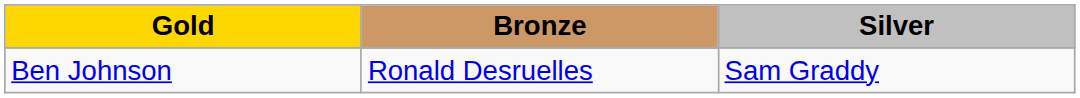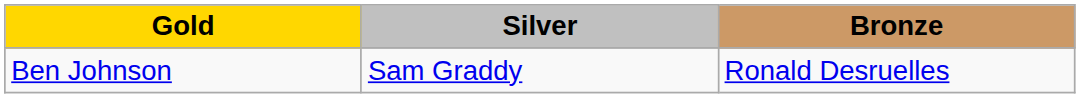 <table class="wikitable" style="text-align:left">
 <tr align="center">
 <td width=200 bgcolor=gold><strong>Gold</strong></td>
+<td width=200 bgcolor=silver><strong>Silver</strong></td>
 <td width=200 bgcolor=CC9966><strong>Bronze</strong></td>
-<td width=200 bgcolor=silver><strong>Silver</strong></td>
 </tr>
 <tr>
 <td><a href='#'>Ben Johnson</a><br><em></em></td>
+<td><a href='#'>Sam Graddy</a><br><em></em></td>
 <td><a href='#'>Ronald Desruelles</a><br><em></em></td>
-<td><a href='#'>Sam Graddy</a><br><em></em></td>
 </tr>
 </table>
